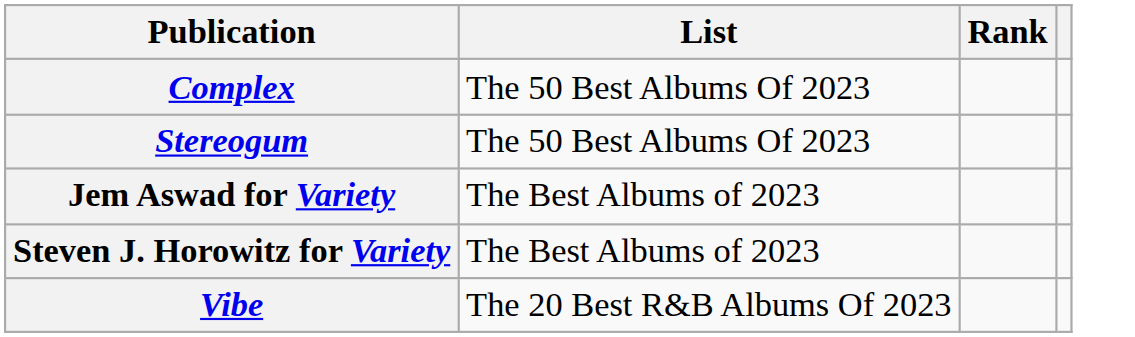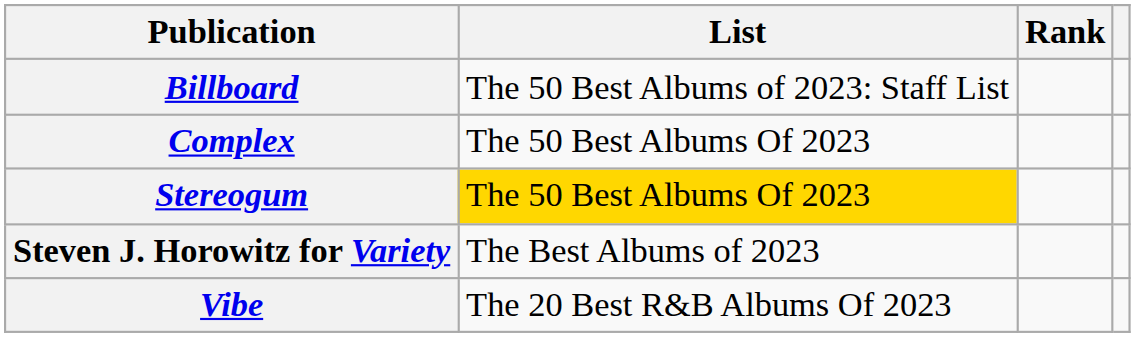 <table class="wikitable sortable plainrowheaders" style="border:none; margin:0;">
 <tr>
 <th scope="col">Publication</th>
 <th scope="col" class="unsortable">List</th>
 <th scope="col" data-sort-type="number">Rank</th>
 <th scope="col" class="unsortable"></th>
+</tr>
+<tr>
+<th scope="row"><em><a href='#'>Billboard</a></em></th>
+<td>The 50 Best Albums of 2023: Staff List</td>
+<td></td>
+<td></td>
 </tr>
 <tr>
 <th scope="row"><em><a href='#'>Complex</a></em></th>
 <td>The 50 Best Albums Of 2023</td>
 <td></td>
 <td></td>
 </tr>
 <tr>
 <th scope="row"><em><a href='#'>Stereogum</a></em></th>
-<td>The 50 Best Albums Of 2023</td>
-<td></td>
-<td></td>
-</tr>
-<tr>
-<th scope="row">Jem Aswad for <em><a href='#'>Variety</a></em></th>
-<td>The Best Albums of 2023</td>
+<td style="background: gold;">The 50 Best Albums Of 2023</td>
 <td></td>
 <td></td>
 </tr>
 <tr>
 <th scope="row">Steven J. Horowitz for <em><a href='#'>Variety</a></em></th>
 <td>The Best Albums of 2023</td>
 <td></td>
 <td></td>
 </tr>
 <tr>
 <th scope="row"><em><a href='#'>Vibe</a></em></th>
 <td>The 20 Best R&B Albums Of 2023</td>
 <td></td>
 <td></td>
 </tr>
 </table>
